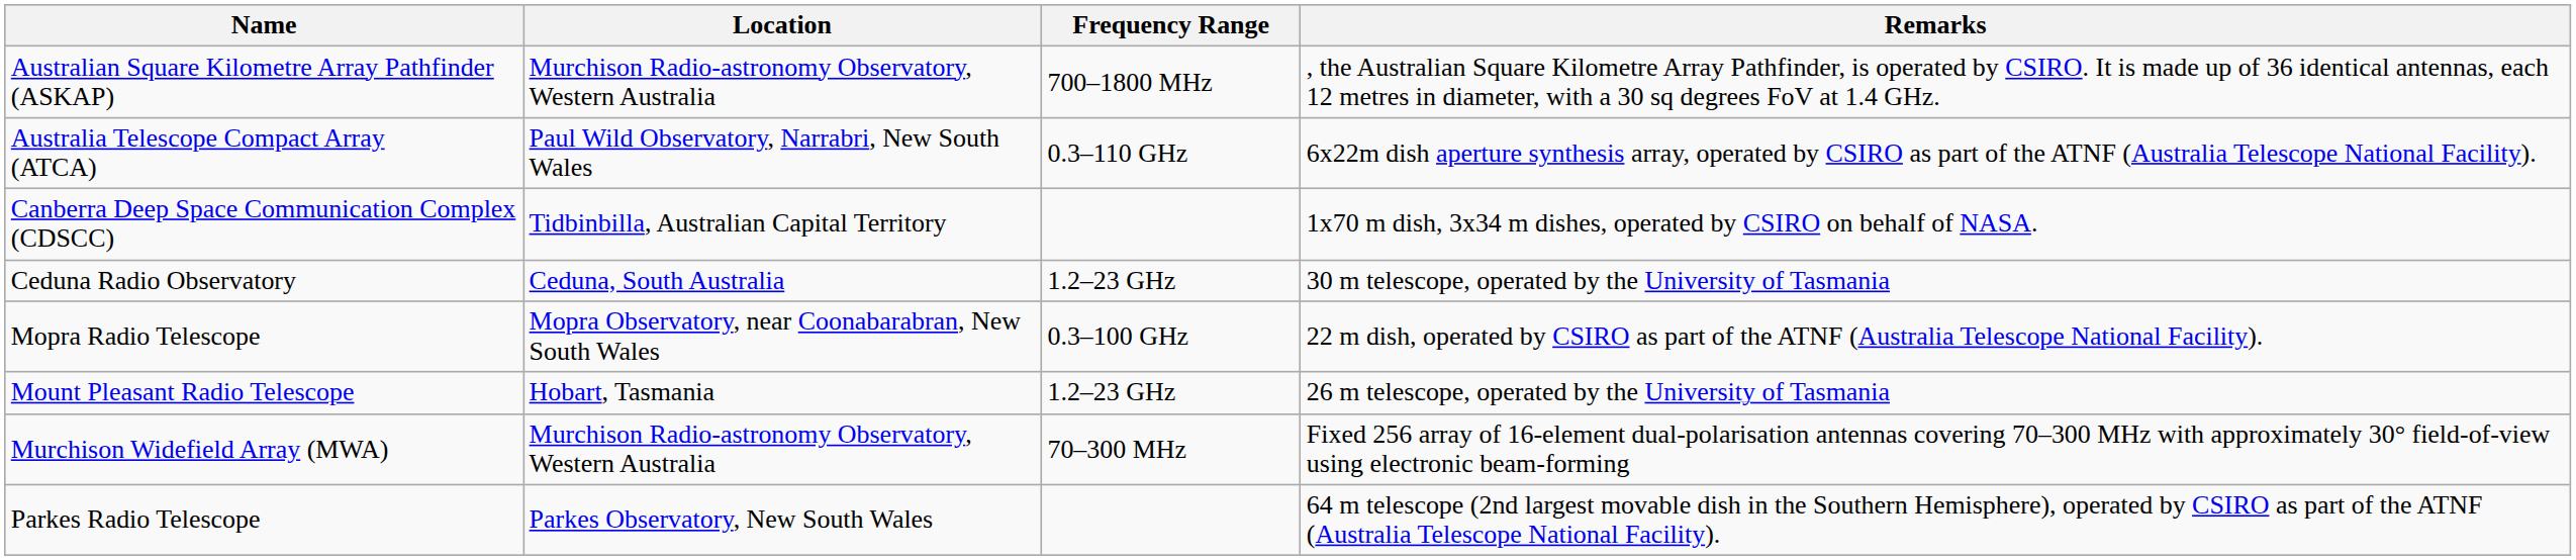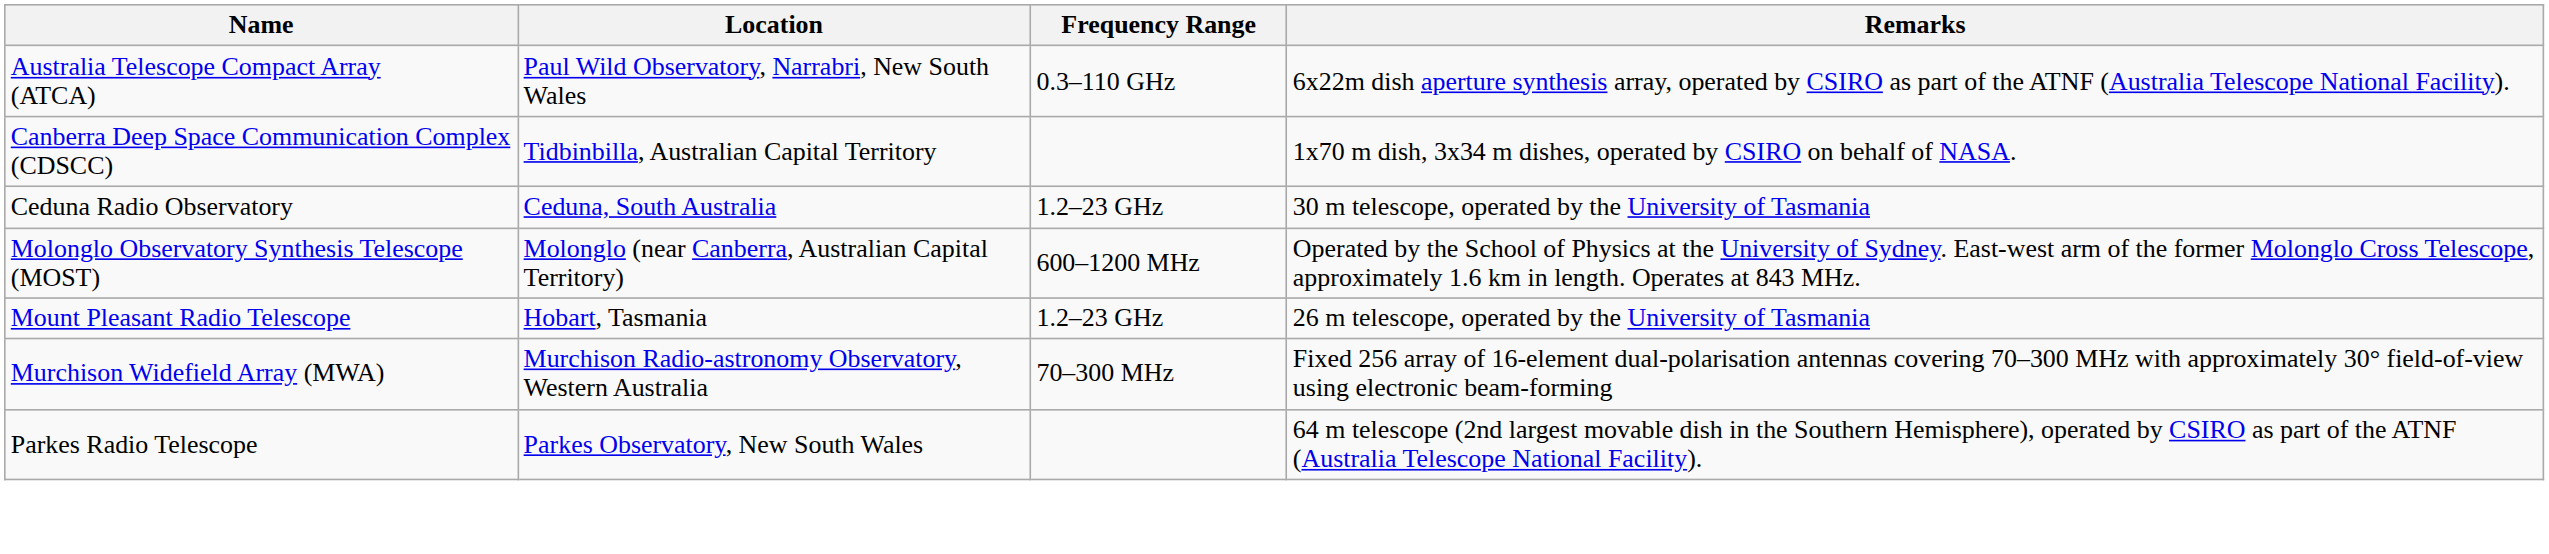 <table class="wikitable">
 <tr>
 <th style="width:20%;">Name</th>
 <th style="width:20%;">Location</th>
 <th style="width:10%;">Frequency Range</th>
 <th style="width:49%;">Remarks</th>
-</tr>
-<tr>
-<td><a href='#'>Australian Square Kilometre Array Pathfinder</a> <br>(ASKAP)</td>
-<td><a href='#'>Murchison Radio-astronomy Observatory</a>, Western Australia</td>
-<td>700–1800 MHz</td>
-<td>, the Australian Square Kilometre Array Pathfinder, is operated by <a href='#'>CSIRO</a>. It is made up of 36 identical antennas, each 12 metres in diameter, with a 30 sq degrees FoV at 1.4 GHz.</td>
 </tr>
 <tr>
 <td><a href='#'>Australia Telescope Compact Array</a> <br>(ATCA)</td>
 <td><a href='#'>Paul Wild Observatory</a>, <a href='#'>Narrabri</a>, New South Wales</td>
 <td>0.3–110 GHz</td>
 <td>6x22m dish <a href='#'>aperture synthesis</a> array, operated by <a href='#'>CSIRO</a> as part of the ATNF (<a href='#'>Australia Telescope National Facility</a>).</td>
 </tr>
 <tr>
 <td><a href='#'>Canberra Deep Space Communication Complex</a> <br>(CDSCC)</td>
 <td><a href='#'>Tidbinbilla</a>, Australian Capital Territory</td>
 <td></td>
 <td>1x70 m dish, 3x34 m dishes, operated by <a href='#'>CSIRO</a> on behalf of <a href='#'>NASA</a>.</td>
 </tr>
 <tr>
 <td>Ceduna Radio Observatory</td>
 <td><a href='#'>Ceduna, South Australia</a></td>
 <td>1.2–23 GHz</td>
 <td>30 m telescope, operated by the <a href='#'>University of Tasmania</a></td>
 </tr>
 <tr>
-<td>Mopra Radio Telescope</td>
-<td><a href='#'>Mopra Observatory</a>, near <a href='#'>Coonabarabran</a>, New South Wales</td>
-<td>0.3–100 GHz</td>
-<td>22 m dish, operated by <a href='#'>CSIRO</a> as part of the ATNF (<a href='#'>Australia Telescope National Facility</a>).</td>
+<td><a href='#'>Molonglo Observatory Synthesis Telescope</a> (MOST)</td>
+<td><a href='#'>Molonglo</a> (near <a href='#'>Canberra</a>, Australian Capital Territory)</td>
+<td>600–1200 MHz</td>
+<td>Operated by the School of Physics at the <a href='#'>University of Sydney</a>. East-west arm of the former <a href='#'>Molonglo Cross Telescope</a>, approximately 1.6 km in length. Operates at 843 MHz.</td>
 </tr>
 <tr>
 <td><a href='#'>Mount Pleasant Radio Telescope</a></td>
 <td><a href='#'>Hobart</a>, Tasmania</td>
 <td>1.2–23 GHz</td>
 <td>26 m telescope, operated by the <a href='#'>University of Tasmania</a></td>
 </tr>
 <tr>
 <td><a href='#'>Murchison Widefield Array</a> (MWA)</td>
 <td><a href='#'>Murchison Radio-astronomy Observatory</a>, Western Australia</td>
 <td>70–300 MHz</td>
 <td>Fixed 256 array of 16-element dual-polarisation antennas covering 70–300 MHz with approximately 30° field-of-view using electronic beam-forming</td>
 </tr>
 <tr>
 <td>Parkes Radio Telescope</td>
 <td><a href='#'>Parkes Observatory</a>, New South Wales</td>
 <td></td>
 <td>64 m telescope (2nd largest movable dish in the Southern Hemisphere), operated by <a href='#'>CSIRO</a> as part of the ATNF (<a href='#'>Australia Telescope National Facility</a>).</td>
 </tr>
 </table>
